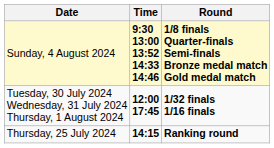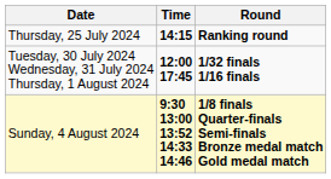 <table class="wikitable">
 <tr>
 <th>Date</th>
 <th>Time</th>
 <th>Round</th>
 </tr>
-<tr style=background:lemonchiffon>
-<td>Sunday, 4 August 2024</td>
-<td><strong>9:30</strong><br><strong>13:00</strong><br><strong>13:52</strong><br><strong>14:33</strong><br><strong>14:46</strong></td>
-<td><strong>1/8 finals</strong><br><strong>Quarter-finals</strong><br><strong>Semi-finals</strong><br><strong>Bronze medal match</strong><br><strong>Gold medal match</strong></td>
+<tr>
+<td>Thursday, 25 July 2024</td>
+<td><strong>14:15</strong></td>
+<td><strong>Ranking round</strong></td>
 </tr>
 <tr>
 <td>Tuesday, 30 July 2024<br>Wednesday, 31 July 2024<br>Thursday, 1 August 2024</td>
 <td><strong>12:00</strong><br><strong>17:45</strong></td>
 <td><strong>1/32 finals</strong><br><strong>1/16 finals</strong></td>
 </tr>
-<tr>
-<td>Thursday, 25 July 2024</td>
-<td><strong>14:15</strong></td>
-<td><strong>Ranking round</strong></td>
+<tr style=background:lemonchiffon>
+<td>Sunday, 4 August 2024</td>
+<td><strong>9:30</strong><br><strong>13:00</strong><br><strong>13:52</strong><br><strong>14:33</strong><br><strong>14:46</strong></td>
+<td><strong>1/8 finals</strong><br><strong>Quarter-finals</strong><br><strong>Semi-finals</strong><br><strong>Bronze medal match</strong><br><strong>Gold medal match</strong></td>
 </tr>
 </table>
